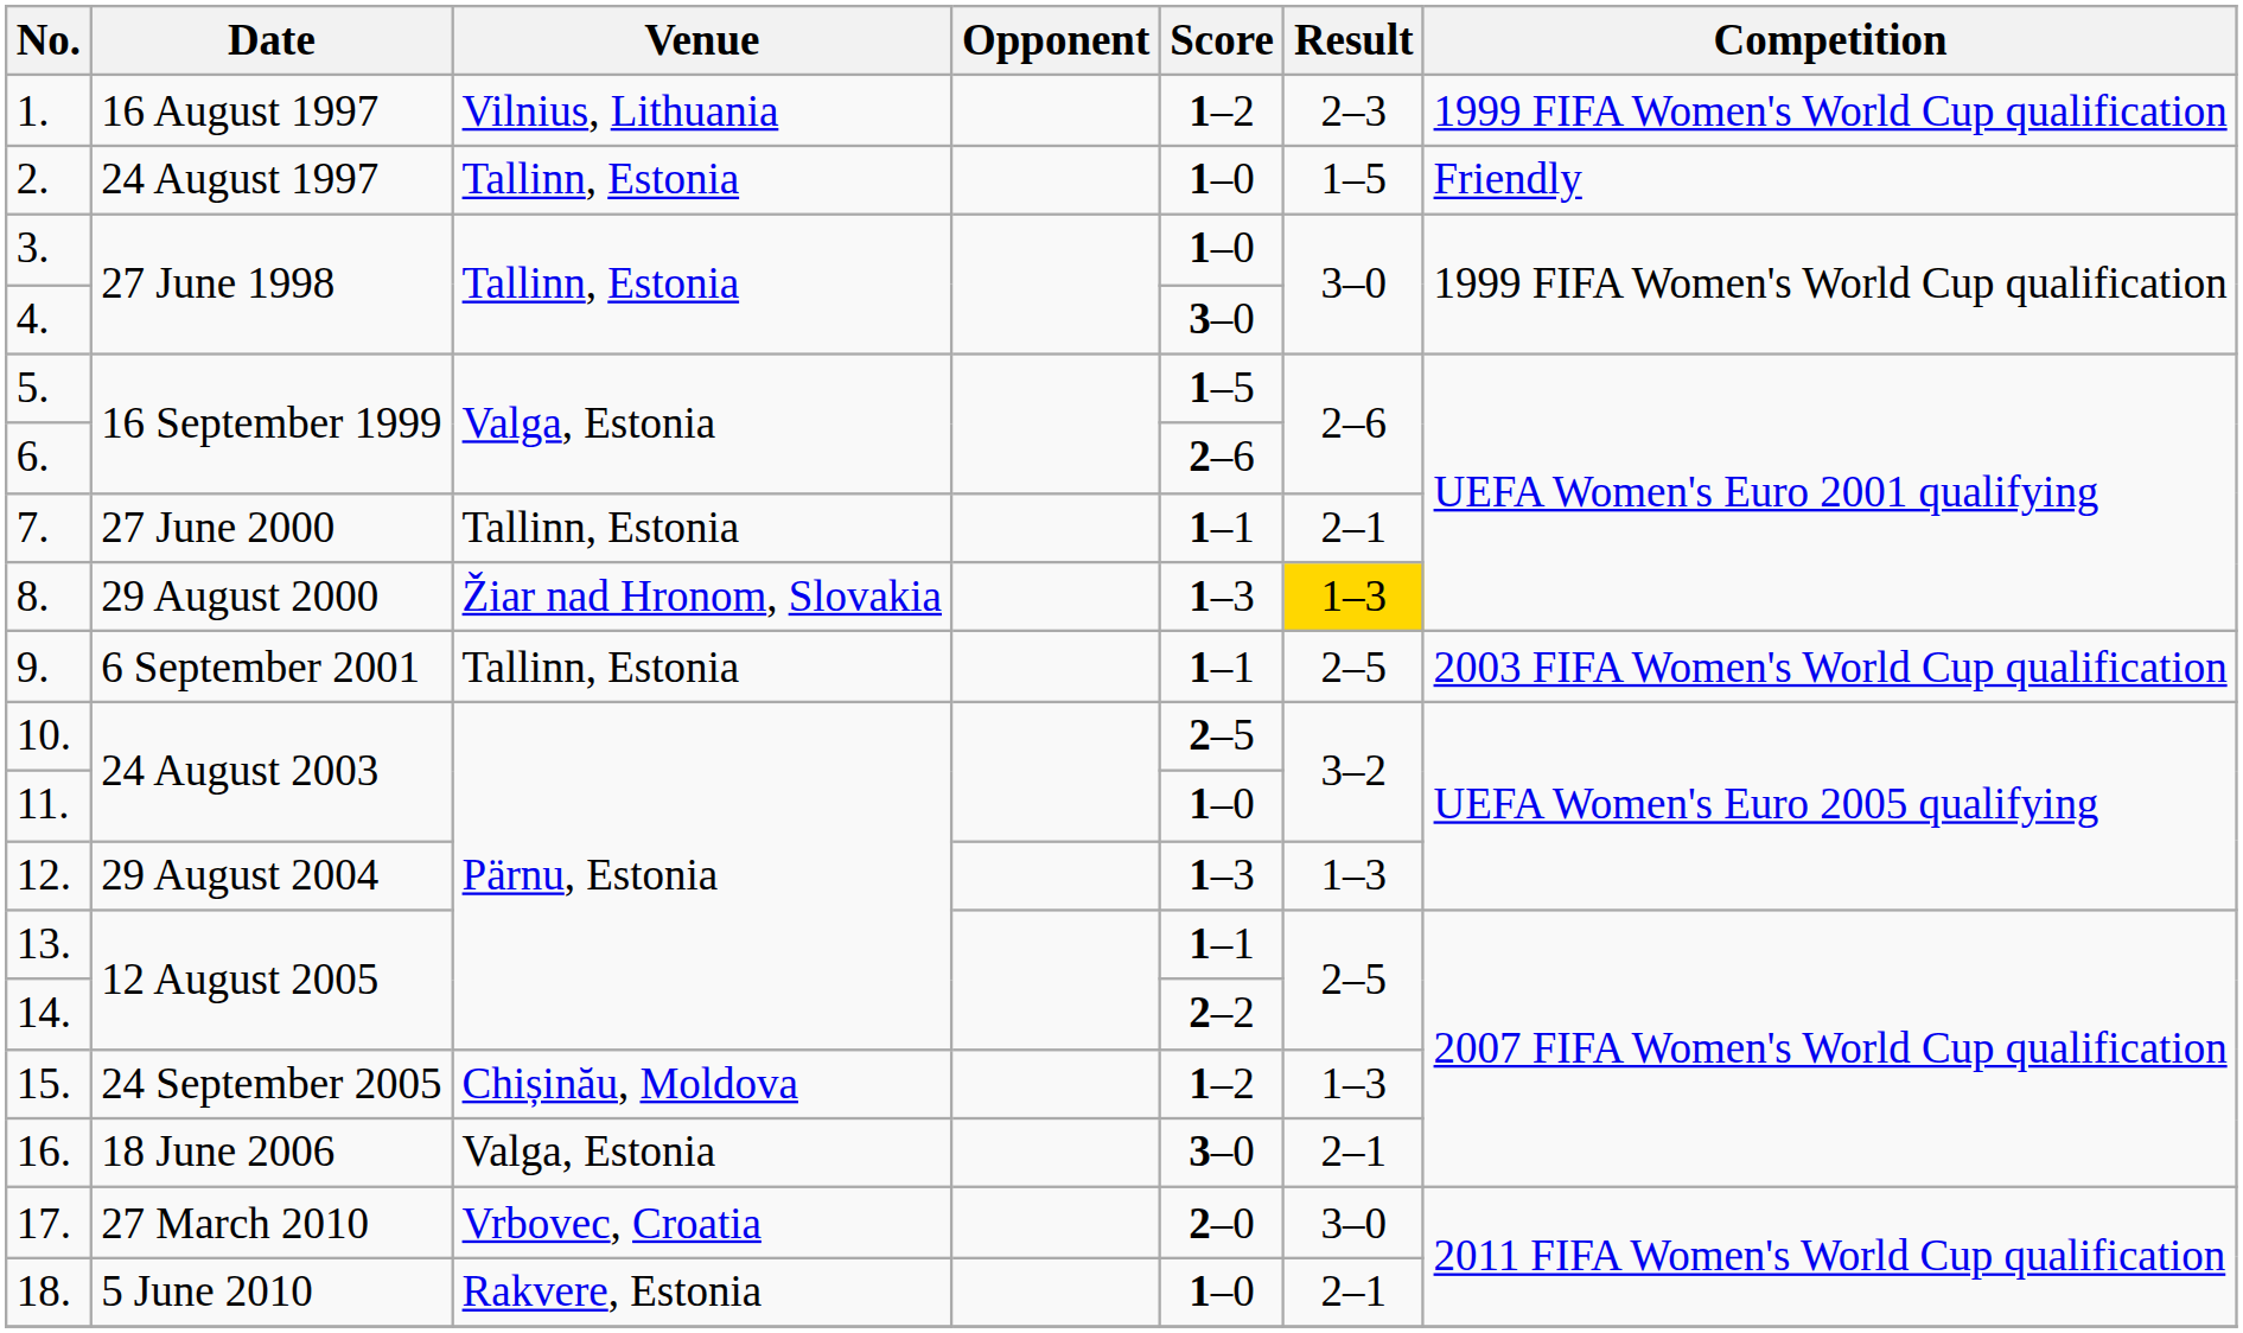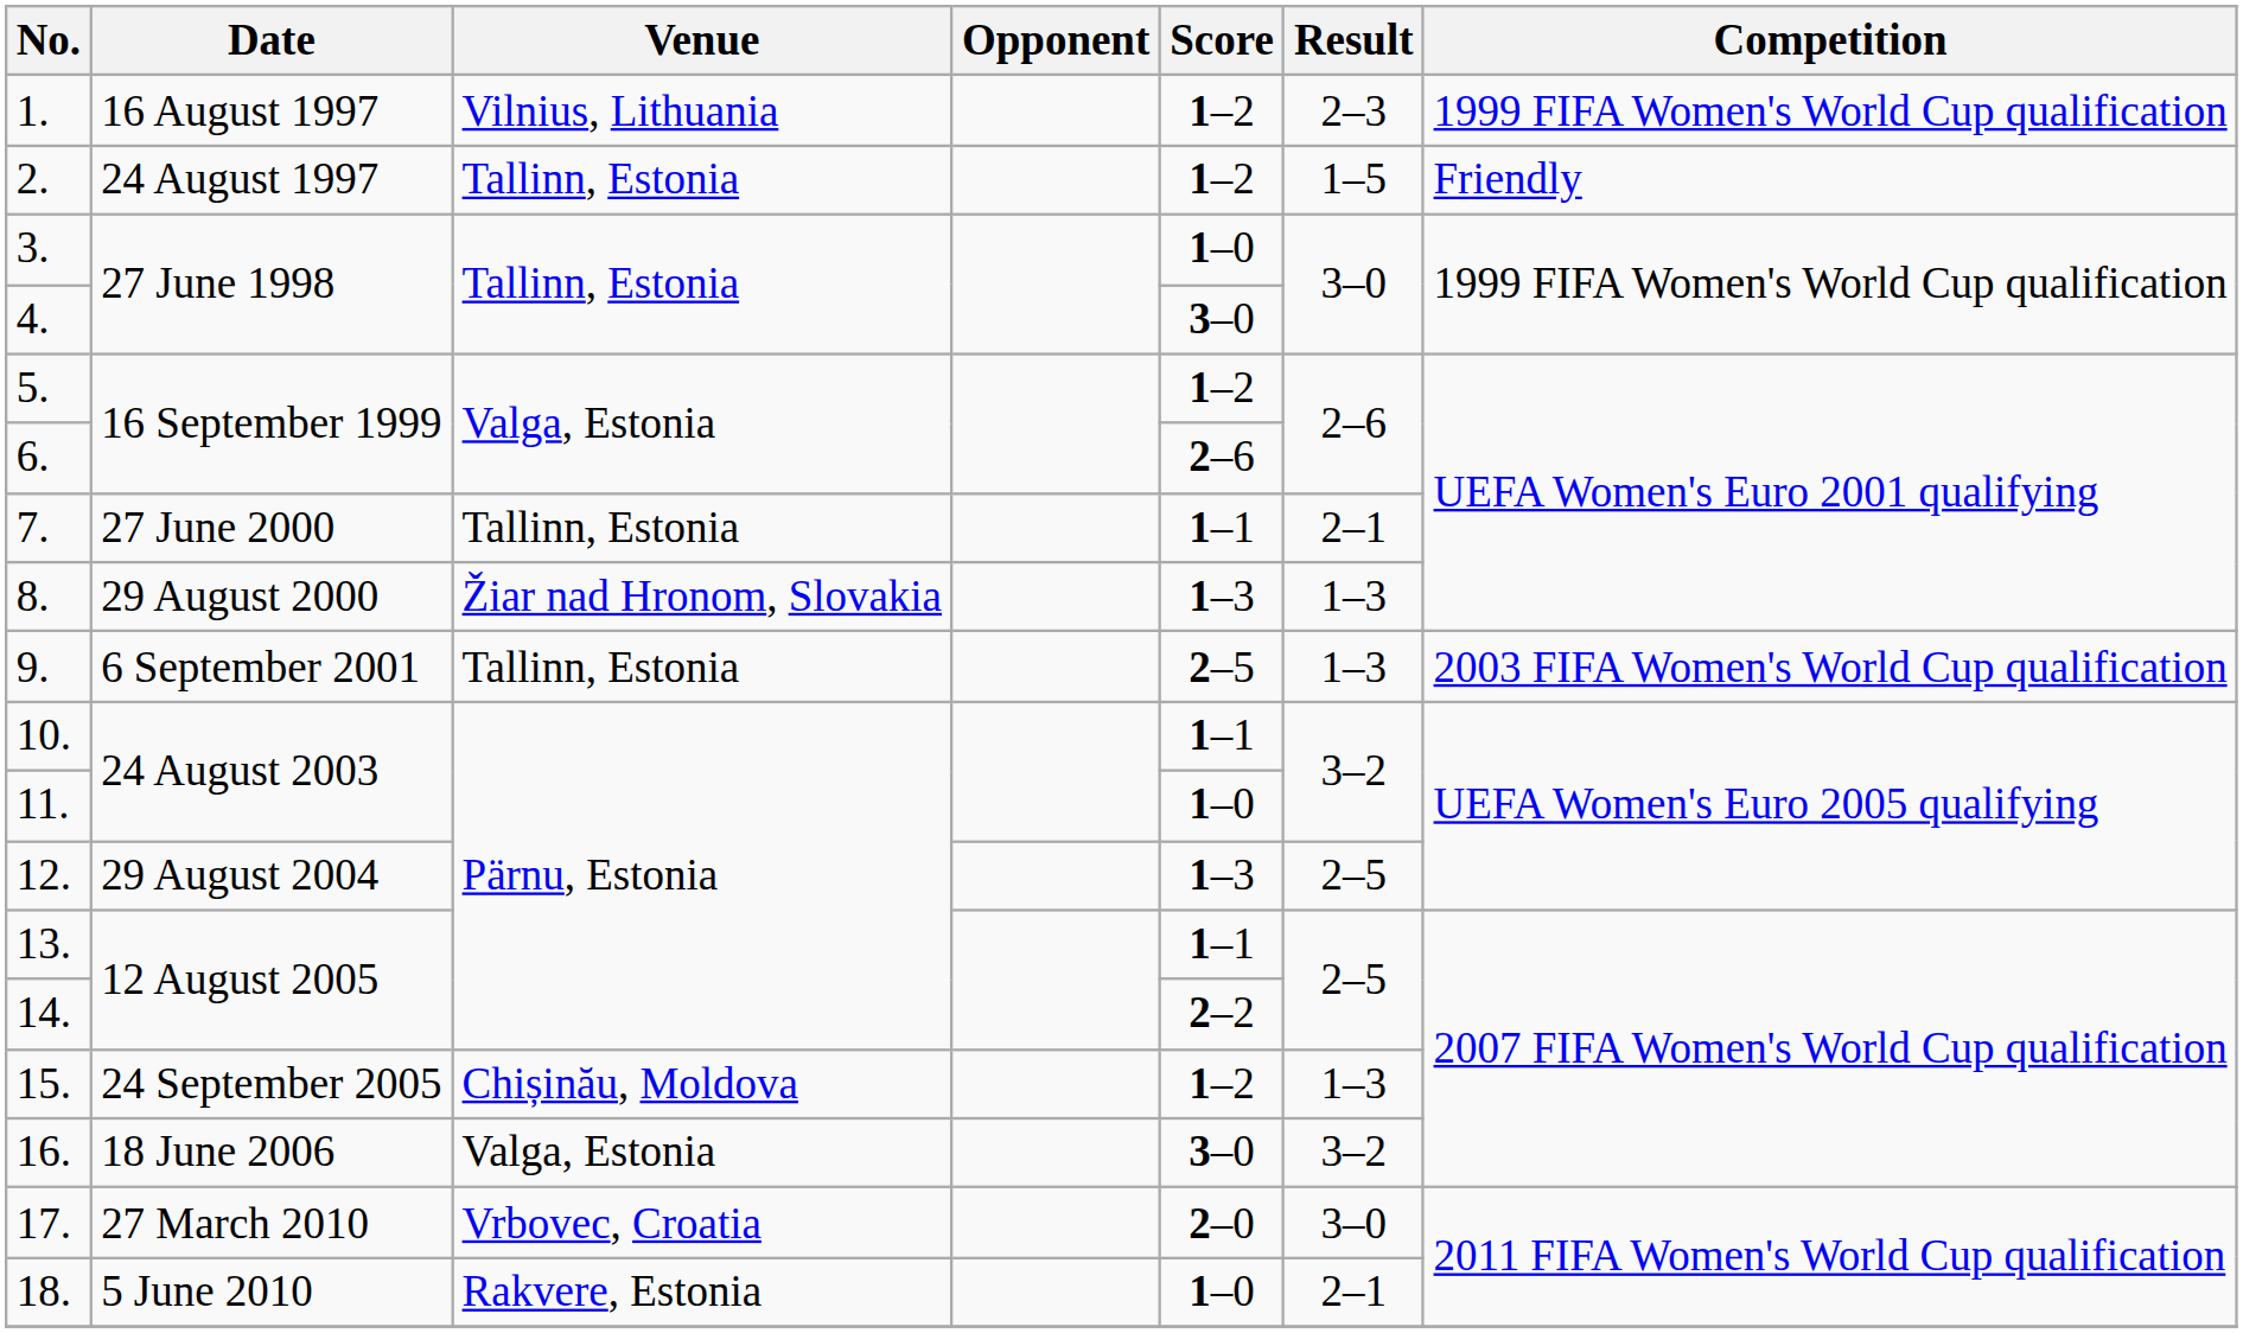 <table class="wikitable">
 <tr>
 <th>No.</th>
 <th>Date</th>
 <th>Venue</th>
 <th>Opponent</th>
 <th>Score</th>
 <th>Result</th>
 <th>Competition</th>
 </tr>
 <tr>
 <td>1.</td>
 <td>16 August 1997</td>
 <td><a href='#'>Vilnius</a>, <a href='#'>Lithuania</a></td>
 <td></td>
 <td align=center><strong>1</strong>–2</td>
 <td align=center>2–3</td>
 <td><a href='#'>1999 FIFA Women's World Cup qualification</a></td>
 </tr>
 <tr>
 <td>2.</td>
 <td>24 August 1997</td>
 <td><a href='#'>Tallinn</a>, <a href='#'>Estonia</a></td>
 <td></td>
-<td align=center><strong>1</strong>–0</td>
+<td align=center><strong>1</strong>–2</td>
 <td align=center>1–5</td>
 <td><a href='#'>Friendly</a></td>
 </tr>
 <tr>
 <td>3.</td>
 <td rowspan=2>27 June 1998</td>
 <td rowspan=2><a href='#'>Tallinn</a>, <a href='#'>Estonia</a></td>
 <td rowspan=2></td>
 <td align=center><strong>1</strong>–0</td>
 <td rowspan=2 align=center>3–0</td>
 <td rowspan=2>1999 FIFA Women's World Cup qualification</td>
 </tr>
 <tr>
 <td>4.</td>
 <td align=center><strong>3</strong>–0</td>
 </tr>
 <tr>
 <td>5.</td>
 <td rowspan=2>16 September 1999</td>
 <td rowspan=2><a href='#'>Valga</a>, Estonia</td>
 <td rowspan=2></td>
-<td align=center><strong>1</strong>–5</td>
+<td align=center><strong>1</strong>–2</td>
 <td rowspan=2 align=center>2–6</td>
 <td rowspan=4><a href='#'>UEFA Women's Euro 2001 qualifying</a></td>
 </tr>
 <tr>
 <td>6.</td>
 <td align=center><strong>2</strong>–6</td>
 </tr>
 <tr>
 <td>7.</td>
 <td>27 June 2000</td>
 <td>Tallinn, Estonia</td>
 <td></td>
 <td align=center><strong>1</strong>–1</td>
 <td align=center>2–1</td>
 </tr>
 <tr>
 <td>8.</td>
 <td>29 August 2000</td>
 <td><a href='#'>Žiar nad Hronom</a>, <a href='#'>Slovakia</a></td>
 <td></td>
 <td align=center><strong>1</strong>–3</td>
-<td align=center style="background: gold;">1–3</td>
+<td align=center>1–3</td>
 </tr>
 <tr>
 <td>9.</td>
 <td>6 September 2001</td>
 <td>Tallinn, Estonia</td>
 <td></td>
-<td align=center><strong>1</strong>–1</td>
-<td align=center>2–5</td>
+<td align=center><strong>2</strong>–5</td>
+<td align=center>1–3</td>
 <td><a href='#'>2003 FIFA Women's World Cup qualification</a></td>
 </tr>
 <tr>
 <td>10.</td>
 <td rowspan=2>24 August 2003</td>
 <td rowspan=5><a href='#'>Pärnu</a>, Estonia</td>
 <td rowspan=2></td>
-<td align=center><strong>2</strong>–5</td>
+<td align=center><strong>1</strong>–1</td>
 <td rowspan=2 align=center>3–2</td>
 <td rowspan=3><a href='#'>UEFA Women's Euro 2005 qualifying</a></td>
 </tr>
 <tr>
 <td>11.</td>
 <td align=center><strong>1</strong>–0</td>
 </tr>
 <tr>
 <td>12.</td>
 <td>29 August 2004</td>
 <td></td>
 <td align=center><strong>1</strong>–3</td>
-<td align=center>1–3</td>
+<td align=center>2–5</td>
 </tr>
 <tr>
 <td>13.</td>
 <td rowspan=2>12 August 2005</td>
 <td rowspan=2></td>
 <td align=center><strong>1</strong>–1</td>
 <td rowspan=2 align=center>2–5</td>
 <td rowspan=4><a href='#'>2007 FIFA Women's World Cup qualification</a></td>
 </tr>
 <tr>
 <td>14.</td>
 <td align=center><strong>2</strong>–2</td>
 </tr>
 <tr>
 <td>15.</td>
 <td>24 September 2005</td>
 <td><a href='#'>Chișinău</a>, <a href='#'>Moldova</a></td>
 <td></td>
 <td align=center><strong>1</strong>–2</td>
 <td align=center>1–3</td>
 </tr>
 <tr>
 <td>16.</td>
 <td>18 June 2006</td>
 <td>Valga, Estonia</td>
 <td></td>
 <td align=center><strong>3</strong>–0</td>
-<td align=center>2–1</td>
+<td align=center>3–2</td>
 </tr>
 <tr>
 <td>17.</td>
 <td>27 March 2010</td>
 <td><a href='#'>Vrbovec</a>, <a href='#'>Croatia</a></td>
 <td></td>
 <td align=center><strong>2</strong>–0</td>
 <td align=center>3–0</td>
 <td rowspan=2><a href='#'>2011 FIFA Women's World Cup qualification</a></td>
 </tr>
 <tr>
 <td>18.</td>
 <td>5 June 2010</td>
 <td><a href='#'>Rakvere</a>, Estonia</td>
 <td></td>
 <td align=center><strong>1</strong>–0</td>
 <td align=center>2–1</td>
 </tr>
 <tr>
 </tr>
 </table>
